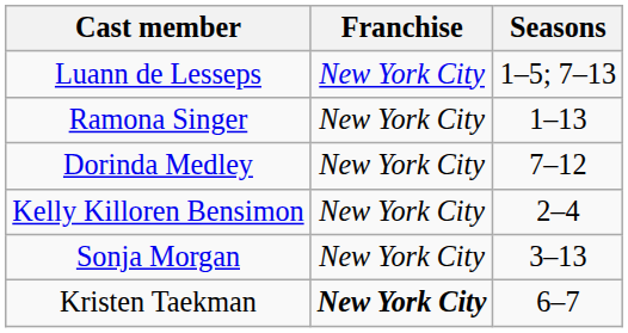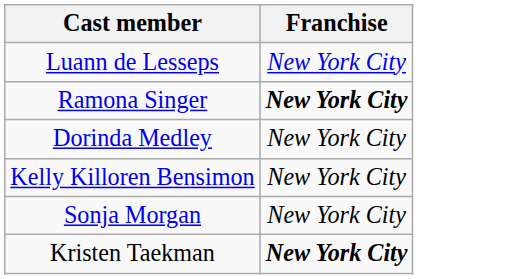 <table class="wikitable sortable" style="text-align:center">
 <tr>
 <th scope="col">Cast member</th>
 <th scope="col">Franchise</th>
-<th scope="col">Seasons</th>
 </tr>
 <tr>
 <td><a href='#'>Luann de Lesseps</a></td>
 <td><em><a href='#'>New York City</a></em></td>
-<td>1–5; 7–13</td>
 </tr>
 <tr>
 <td><a href='#'>Ramona Singer</a></td>
-<td><em>New York City</em></td>
-<td>1–13</td>
+<td><strong><em>New York City</em></strong></td>
 </tr>
 <tr>
 <td><a href='#'>Dorinda Medley</a></td>
 <td><em>New York City</em></td>
-<td>7–12</td>
 </tr>
 <tr>
 <td><a href='#'>Kelly Killoren Bensimon</a></td>
 <td><em>New York City</em></td>
-<td>2–4</td>
 </tr>
 <tr>
 <td><a href='#'>Sonja Morgan</a></td>
 <td><em>New York City</em></td>
-<td>3–13</td>
 </tr>
 <tr>
 <td>Kristen Taekman</td>
 <td><strong><em>New York City</em></strong></td>
-<td>6–7</td>
 </tr>
 </table>
